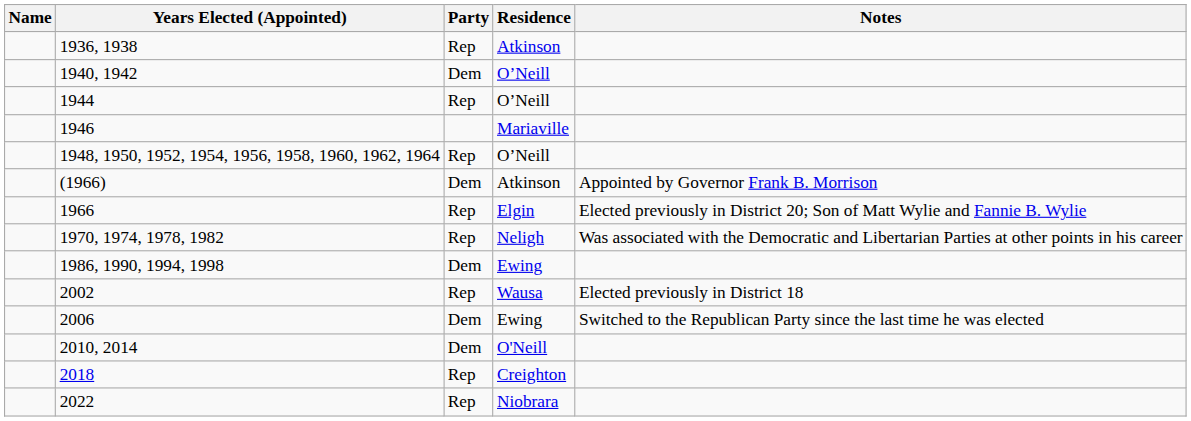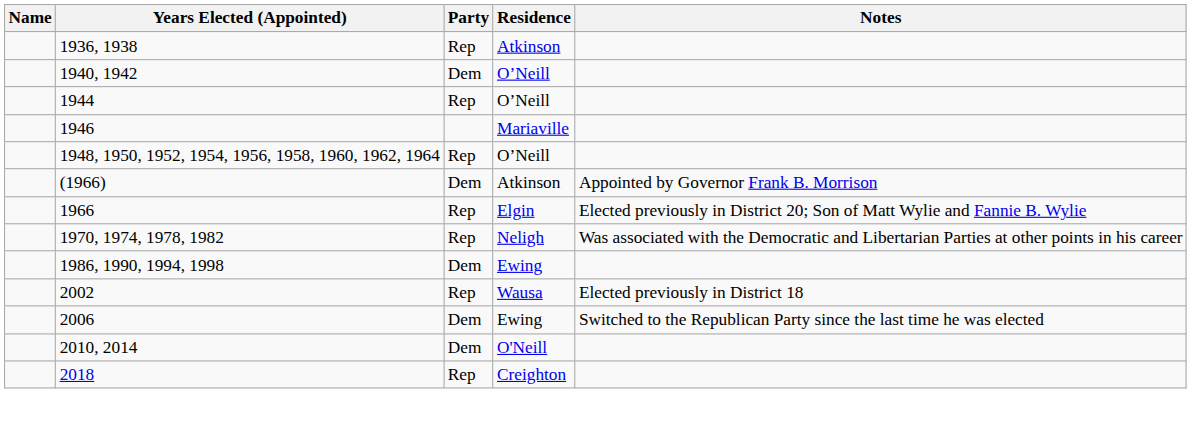 <table class="wikitable sortable">
 <tr>
 <th>Name</th>
 <th>Years Elected (Appointed)</th>
 <th>Party</th>
 <th>Residence</th>
 <th>Notes</th>
 </tr>
 <tr>
 <td></td>
 <td>1936, 1938</td>
 <td>Rep</td>
 <td><a href='#'>Atkinson</a></td>
 <td></td>
 </tr>
 <tr>
 <td></td>
 <td>1940, 1942</td>
 <td>Dem</td>
 <td><a href='#'>O’Neill</a></td>
 <td></td>
 </tr>
 <tr>
 <td></td>
 <td>1944</td>
 <td>Rep</td>
 <td>O’Neill</td>
 <td></td>
 </tr>
 <tr>
 <td></td>
 <td>1946</td>
 <td></td>
 <td><a href='#'>Mariaville</a></td>
 <td></td>
 </tr>
 <tr>
 <td></td>
 <td>1948, 1950, 1952, 1954, 1956, 1958, 1960, 1962, 1964</td>
 <td>Rep</td>
 <td>O’Neill</td>
 <td></td>
 </tr>
 <tr>
 <td></td>
 <td>(1966)</td>
 <td>Dem</td>
 <td>Atkinson</td>
 <td>Appointed by Governor <a href='#'>Frank B. Morrison</a></td>
 </tr>
 <tr>
 <td></td>
 <td>1966</td>
 <td>Rep</td>
 <td><a href='#'>Elgin</a></td>
 <td>Elected previously in District 20; Son of Matt Wylie and <a href='#'>Fannie B. Wylie</a></td>
 </tr>
 <tr>
 <td></td>
 <td>1970, 1974, 1978, 1982</td>
 <td>Rep</td>
 <td><a href='#'>Neligh</a></td>
 <td>Was associated with the Democratic and Libertarian Parties at other points in his career</td>
 </tr>
 <tr>
 <td></td>
 <td>1986, 1990, 1994, 1998</td>
 <td>Dem</td>
 <td><a href='#'>Ewing</a></td>
 <td></td>
 </tr>
 <tr>
 <td></td>
 <td>2002</td>
 <td>Rep</td>
 <td><a href='#'>Wausa</a></td>
 <td>Elected previously in District 18</td>
 </tr>
 <tr>
 <td></td>
 <td>2006</td>
 <td>Dem</td>
 <td>Ewing</td>
 <td>Switched to the Republican Party since the last time he was elected</td>
 </tr>
 <tr>
 <td></td>
 <td>2010, 2014</td>
 <td>Dem</td>
 <td><a href='#'>O'Neill</a></td>
 <td></td>
 </tr>
 <tr>
 <td></td>
 <td><a href='#'>2018</a></td>
 <td>Rep</td>
 <td><a href='#'>Creighton</a></td>
 <td></td>
 </tr>
-<tr>
-<td></td>
-<td>2022</td>
-<td>Rep</td>
-<td><a href='#'>Niobrara</a></td>
-<td></td>
-</tr>
 </table>
